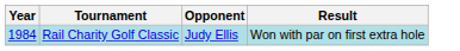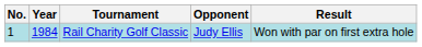 <table class="wikitable" style="font-size:95%;">
 <tr>
+<th>No.</th>
 <th>Year</th>
 <th>Tournament</th>
 <th>Opponent</th>
 <th>Result</th>
 </tr>
 <tr style="background:#B0E0E6;">
+<td>1</td>
 <td><a href='#'>1984</a></td>
 <td><a href='#'>Rail Charity Golf Classic</a></td>
 <td> <a href='#'>Judy Ellis</a></td>
 <td>Won with par on first extra hole</td>
 </tr>
 </table>
